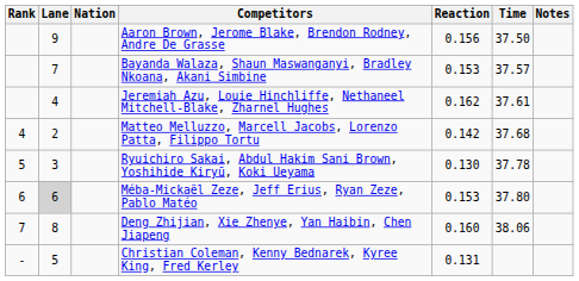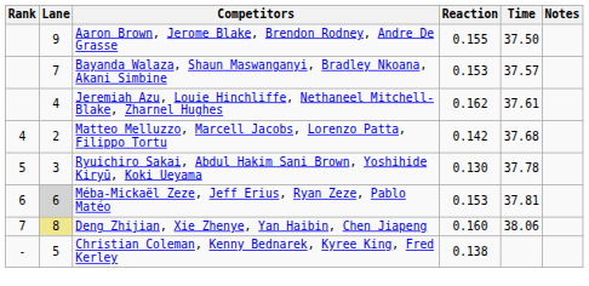 <table class="wikitable sortable" style="text-align:center; font-size:95%">
 <tr>
 <th>Rank</th>
 <th>Lane</th>
-<th>Nation</th>
 <th>Competitors</th>
 <th>Reaction</th>
 <th>Time</th>
 <th>Notes</th>
 </tr>
 <tr>
 <td></td>
 <td>9</td>
-<td align=left></td>
 <td align=left><a href='#'>Aaron Brown</a>, <a href='#'>Jerome Blake</a>, <a href='#'>Brendon Rodney</a>, <a href='#'>Andre De Grasse</a></td>
-<td>0.156</td>
+<td>0.155</td>
 <td>37.50</td>
 <td></td>
 </tr>
 <tr>
 <td></td>
 <td>7</td>
-<td align=left></td>
 <td align=left><a href='#'>Bayanda Walaza</a>, <a href='#'>Shaun Maswanganyi</a>, <a href='#'>Bradley Nkoana</a>, <a href='#'>Akani Simbine</a></td>
 <td>0.153</td>
 <td>37.57</td>
 <td></td>
 </tr>
 <tr>
 <td></td>
 <td>4</td>
-<td align=left></td>
 <td align=left><a href='#'>Jeremiah Azu</a>, <a href='#'>Louie Hinchliffe</a>, <a href='#'>Nethaneel Mitchell-Blake</a>, <a href='#'>Zharnel Hughes</a></td>
 <td>0.162</td>
 <td>37.61</td>
 <td></td>
 </tr>
 <tr>
 <td>4</td>
 <td>2</td>
-<td align=left></td>
 <td align=left><a href='#'>Matteo Melluzzo</a>, <a href='#'>Marcell Jacobs</a>, <a href='#'>Lorenzo Patta</a>, <a href='#'>Filippo Tortu</a></td>
 <td>0.142</td>
 <td>37.68</td>
 <td></td>
 </tr>
 <tr>
 <td>5</td>
 <td>3</td>
-<td align=left></td>
 <td align=left><a href='#'>Ryuichiro Sakai</a>, <a href='#'>Abdul Hakim Sani Brown</a>, <a href='#'>Yoshihide Kiryū</a>, <a href='#'>Koki Ueyama</a></td>
 <td>0.130</td>
 <td>37.78</td>
 <td></td>
 </tr>
 <tr>
 <td>6</td>
 <td style="background: lightgrey;">6</td>
-<td align=left></td>
 <td align=left><a href='#'>Méba-Mickaël Zeze</a>, <a href='#'>Jeff Erius</a>, <a href='#'>Ryan Zeze</a>, <a href='#'>Pablo Matéo</a></td>
 <td>0.153</td>
-<td>37.80</td>
+<td>37.81</td>
 <td></td>
 </tr>
 <tr>
 <td>7</td>
-<td>8</td>
-<td align=left></td>
+<td style="background: khaki;">8</td>
 <td align=left><a href='#'>Deng Zhijian</a>, <a href='#'>Xie Zhenye</a>, <a href='#'>Yan Haibin</a>, <a href='#'>Chen Jiapeng</a></td>
 <td>0.160</td>
 <td>38.06</td>
 <td></td>
 </tr>
 <tr>
 <td>-</td>
 <td>5</td>
-<td align=left></td>
 <td align=left><a href='#'>Christian Coleman</a>, <a href='#'>Kenny Bednarek</a>, <a href='#'>Kyree King</a>, <a href='#'>Fred Kerley</a></td>
-<td>0.131</td>
+<td>0.138</td>
 <td></td>
 <td></td>
 </tr>
 </table>
